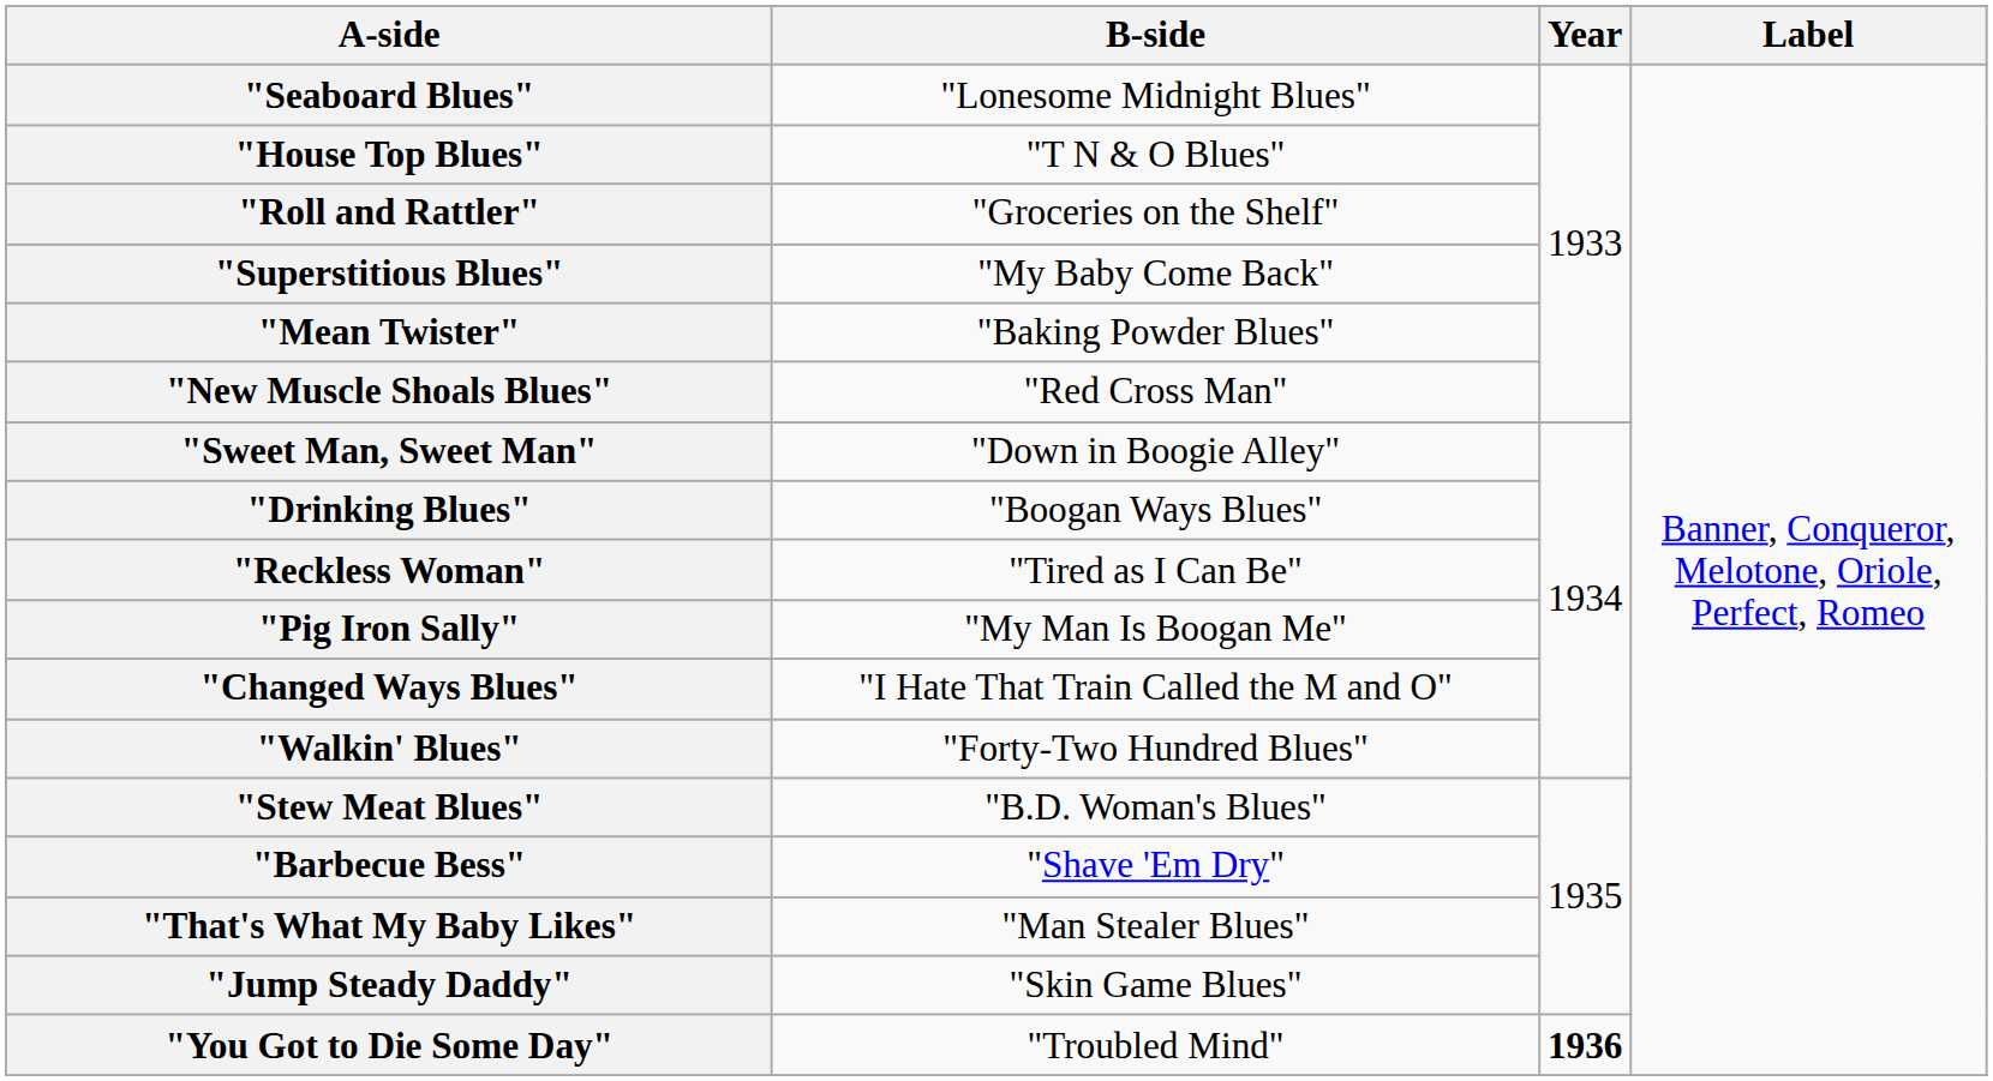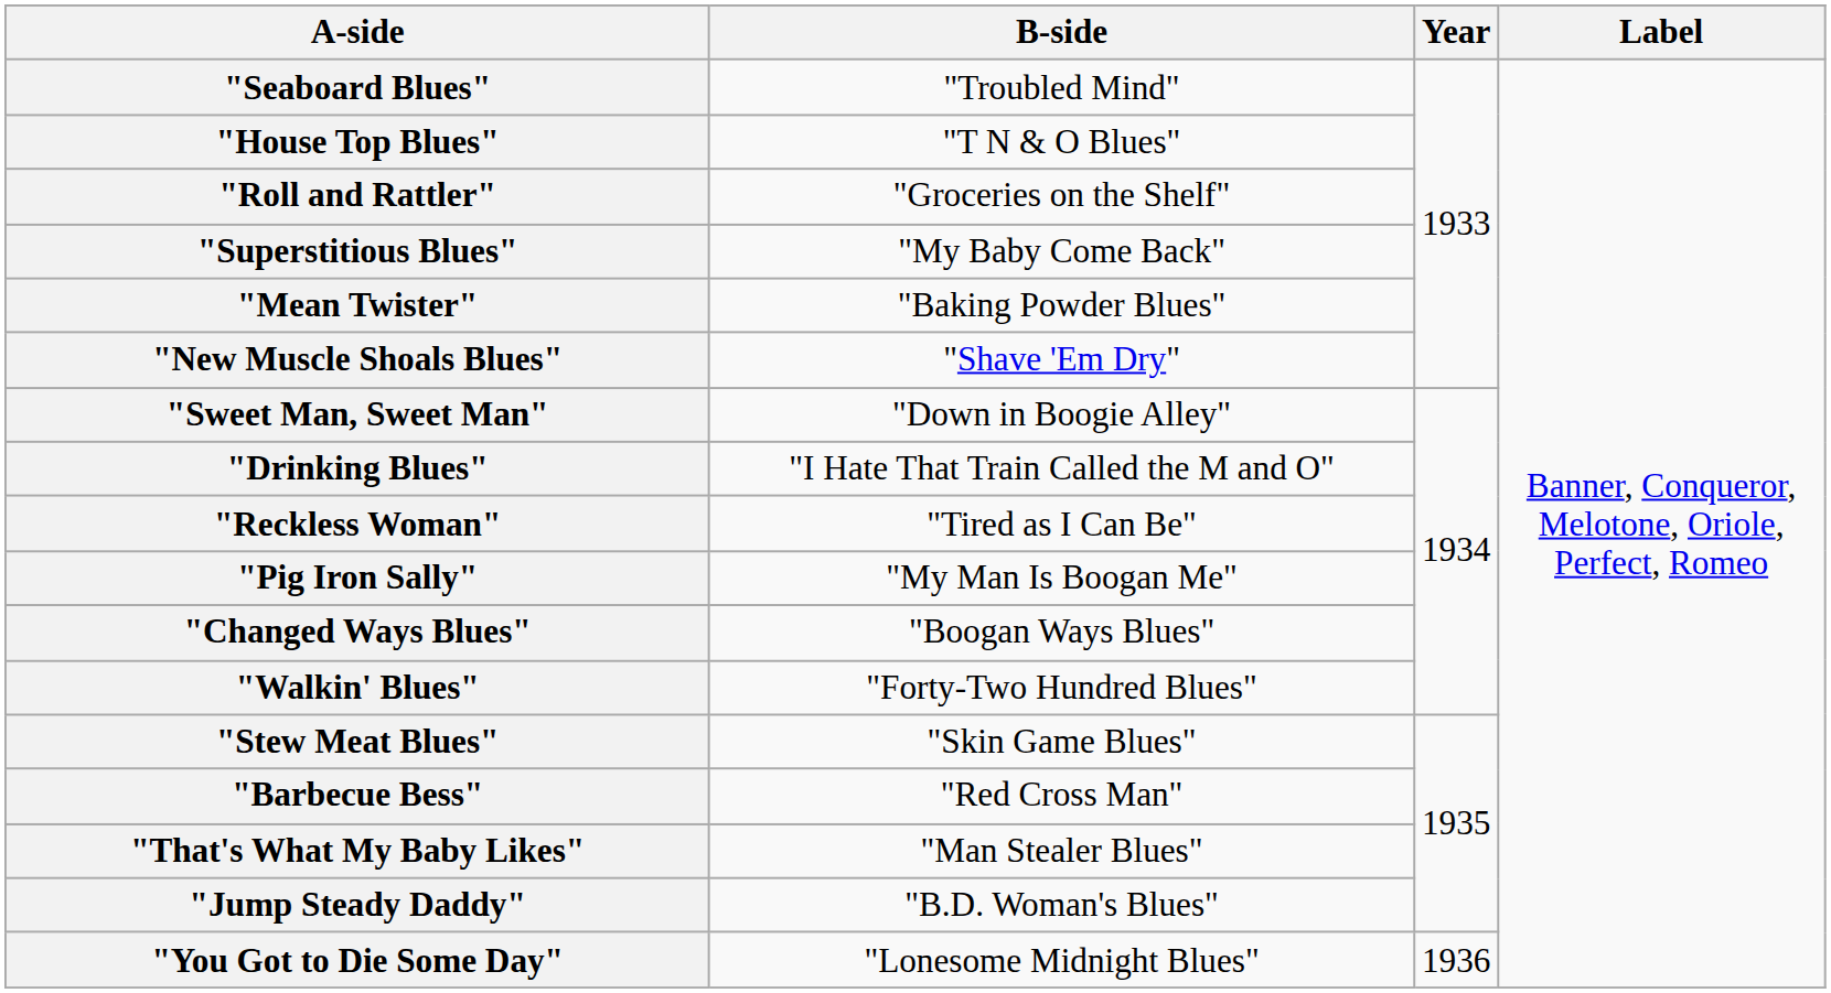 <table class="wikitable plainrowheaders" style="text-align:center;">
 <tr>
 <th scope="col" style="width:20em;">A-side</th>
 <th scope="col" style="width:20em;">B-side</th>
 <th scope="col" style="width:1em;">Year</th>
 <th scope="col" style="width:9em;">Label</th>
 </tr>
 <tr>
 <th scope="row">"Seaboard Blues"</th>
-<td>"Lonesome Midnight Blues"</td>
+<td>"Troubled Mind"</td>
 <td rowspan="6">1933</td>
 <td rowspan="17"><a href='#'>Banner</a>, <a href='#'>Conqueror</a>, <a href='#'>Melotone</a>, <a href='#'>Oriole</a>, <a href='#'>Perfect</a>, <a href='#'>Romeo</a></td>
 </tr>
 <tr>
 <th scope="row">"House Top Blues"</th>
 <td>"T N & O Blues"</td>
 </tr>
 <tr>
 <th scope="row">"Roll and Rattler"</th>
 <td>"Groceries on the Shelf"</td>
 </tr>
 <tr>
 <th scope="row">"Superstitious Blues"</th>
 <td>"My Baby Come Back"</td>
 </tr>
 <tr>
 <th scope="row">"Mean Twister"<br></th>
 <td>"Baking Powder Blues"<br></td>
 </tr>
 <tr>
 <th scope="row">"New Muscle Shoals Blues"</th>
-<td>"Red Cross Man"</td>
+<td>"<a href='#'>Shave 'Em Dry</a>"</td>
 </tr>
 <tr>
 <th scope="row">"Sweet Man, Sweet Man"</th>
 <td>"Down in Boogie Alley"</td>
 <td rowspan="6">1934</td>
 </tr>
 <tr>
 <th scope="row">"Drinking Blues"</th>
-<td>"Boogan Ways Blues"</td>
+<td>"I Hate That Train Called the M and O"</td>
 </tr>
 <tr>
 <th scope="row">"Reckless Woman"</th>
 <td>"Tired as I Can Be"</td>
 </tr>
 <tr>
 <th scope="row">"Pig Iron Sally"</th>
 <td>"My Man Is Boogan Me"</td>
 </tr>
 <tr>
 <th scope="row">"Changed Ways Blues"</th>
-<td>"I Hate That Train Called the M and O"</td>
+<td>"Boogan Ways Blues"</td>
 </tr>
 <tr>
 <th scope="row">"Walkin' Blues"</th>
 <td>"Forty-Two Hundred Blues"</td>
 </tr>
 <tr>
 <th scope="row">"Stew Meat Blues"</th>
-<td>"B.D. Woman's Blues"</td>
+<td>"Skin Game Blues"</td>
 <td rowspan="4">1935</td>
 </tr>
 <tr>
 <th scope="row">"Barbecue Bess"</th>
-<td>"<a href='#'>Shave 'Em Dry</a>"</td>
+<td>"Red Cross Man"</td>
 </tr>
 <tr>
 <th scope="row">"That's What My Baby Likes"</th>
 <td>"Man Stealer Blues"</td>
 </tr>
 <tr>
 <th scope="row">"Jump Steady Daddy"</th>
-<td>"Skin Game Blues"</td>
+<td>"B.D. Woman's Blues"</td>
 </tr>
 <tr>
 <th scope="row">"You Got to Die Some Day"</th>
-<td>"Troubled Mind"</td>
-<td><strong>1936</strong></td>
+<td>"Lonesome Midnight Blues"</td>
+<td>1936</td>
 </tr>
 </table>
